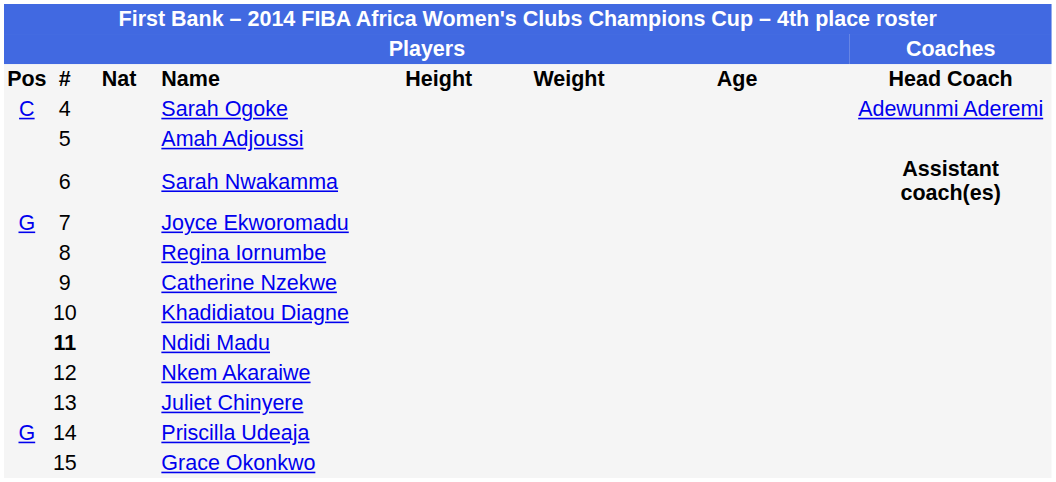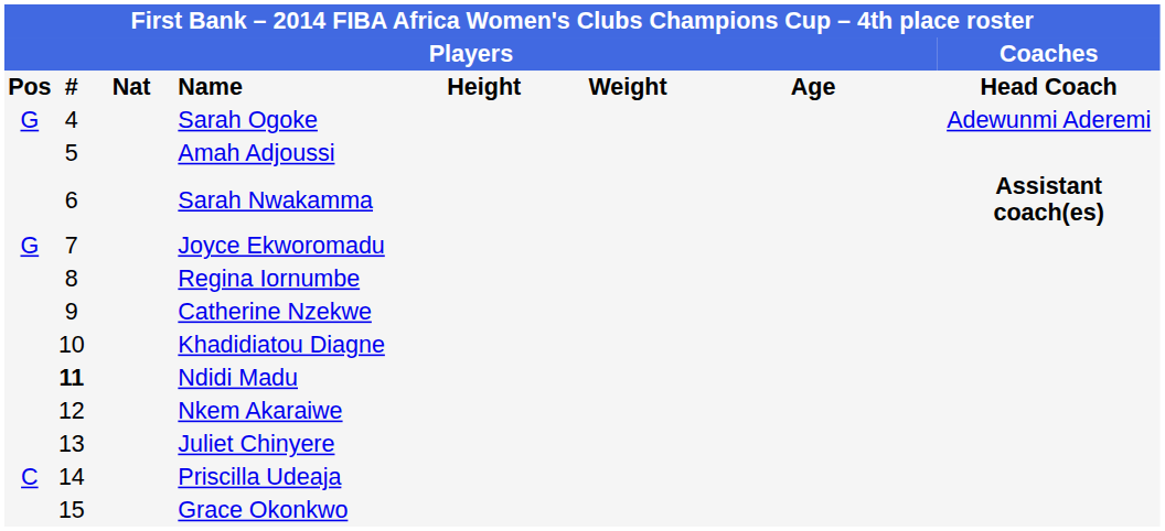 <table border=0 cellpadding=2 cellspacing=0  |- bgcolor=#f5f5f5 style="text-align:center; font-size:85%;" width=75%>
 <tr>
 <td colspan="8" style="background: #4169e1; color: white"><strong>First Bank – 2014 FIBA Africa Women's Clubs Champions Cup – 4th place roster</strong></td>
 </tr>
 <tr>
 <td colspan="7" style="background: #4169e1; color: white"><strong>Players</strong></td>
 <td style="background: #4169e1; color: white"><strong>Coaches</strong></td>
 </tr>
 <tr style="background=#f5f5f5; color: black">
 <th width=5px>Pos</th>
 <th width=5px>#</th>
 <th width=50px>Nat</th>
 <th width=135px align=left>Name</th>
 <th width=100px>Height</th>
 <th width=70px>Weight</th>
 <th width=160px>Age</th>
 <th width=135px>Head Coach</th>
 </tr>
 <tr>
-<td><a href='#'>C</a></td>
+<td><a href='#'>G</a></td>
 <td>4</td>
 <td></td>
 <td align=left><a href='#'>Sarah Ogoke</a></td>
 <td><span></span></td>
 <td><span></span></td>
 <td><span></span></td>
 <td> <a href='#'>Adewunmi Aderemi</a></td>
 </tr>
 <tr>
 <td></td>
 <td>5</td>
 <td></td>
 <td align=left><a href='#'>Amah Adjoussi</a></td>
 <td></td>
 <td></td>
 <td><span></span></td>
 </tr>
 <tr>
 <td></td>
 <td>6</td>
 <td></td>
 <td align=left><a href='#'>Sarah Nwakamma</a></td>
 <td></td>
 <td></td>
 <td><span></span></td>
 <td><strong>Assistant coach(es)</strong></td>
 </tr>
 <tr>
 <td><a href='#'>G</a></td>
 <td>7</td>
 <td></td>
 <td align=left><a href='#'>Joyce Ekworomadu</a></td>
 <td><span></span></td>
 <td></td>
 <td><span></span></td>
 <td></td>
 </tr>
 <tr>
 <td></td>
 <td>8</td>
 <td></td>
 <td align=left><a href='#'>Regina Iornumbe</a></td>
 <td></td>
 <td></td>
 <td><span></span></td>
 </tr>
 <tr>
 <td></td>
 <td>9</td>
 <td></td>
 <td align=left><a href='#'>Catherine Nzekwe</a></td>
 <td></td>
 <td></td>
 <td><span></span></td>
 </tr>
 <tr>
 <td></td>
 <td>10</td>
 <td></td>
 <td align=left><a href='#'>Khadidiatou Diagne</a></td>
 <td></td>
 <td></td>
 <td><span></span></td>
 </tr>
 <tr>
 <td></td>
 <td><strong>11</strong></td>
 <td></td>
 <td align=left><a href='#'>Ndidi Madu</a></td>
 <td></td>
 <td></td>
 <td><span></span></td>
 </tr>
 <tr>
 <td></td>
 <td>12</td>
 <td></td>
 <td align=left><a href='#'>Nkem Akaraiwe</a></td>
 <td></td>
 <td></td>
 <td><span></span></td>
 </tr>
 <tr>
 <td></td>
 <td>13</td>
 <td></td>
 <td align=left><a href='#'>Juliet Chinyere</a></td>
 <td></td>
 <td></td>
 <td><span></span></td>
 </tr>
 <tr>
-<td><a href='#'>G</a></td>
+<td><a href='#'>C</a></td>
 <td>14</td>
 <td></td>
 <td align=left><a href='#'>Priscilla Udeaja</a></td>
 <td><span></span></td>
 <td></td>
 <td><span></span></td>
 </tr>
 <tr>
 <td></td>
 <td>15</td>
 <td></td>
 <td align=left><a href='#'>Grace Okonkwo</a></td>
 <td></td>
 <td></td>
 <td><span></span></td>
 </tr>
 </table>
